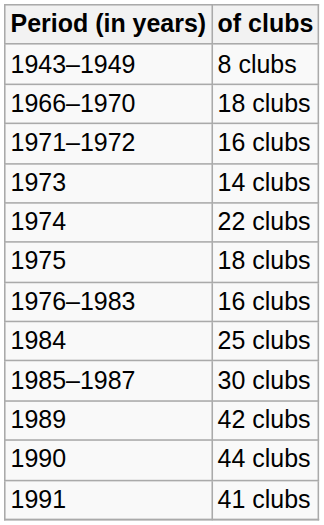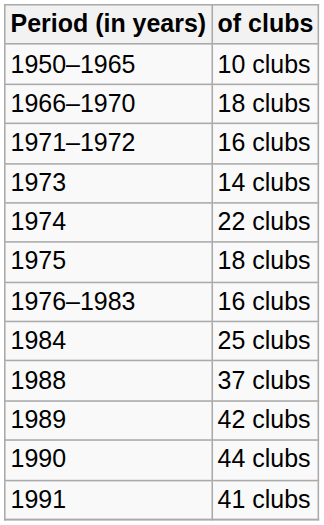 <table class="wikitable sortable mw-collapsible">
 <tr>
 <th>Period (in years)</th>
 <th> of clubs</th>
 </tr>
 <tr>
-<td>1943–1949</td>
-<td>8 clubs</td>
+<td>1950–1965</td>
+<td>10 clubs</td>
 </tr>
 <tr>
 <td>1966–1970</td>
 <td>18 clubs</td>
 </tr>
 <tr>
 <td>1971–1972</td>
 <td>16 clubs</td>
 </tr>
 <tr>
 <td>1973</td>
 <td>14 clubs</td>
 </tr>
 <tr>
 <td>1974</td>
 <td>22 clubs</td>
 </tr>
 <tr>
 <td>1975</td>
 <td>18 clubs</td>
 </tr>
 <tr>
 <td>1976–1983</td>
 <td>16 clubs</td>
 </tr>
 <tr>
 <td>1984</td>
 <td>25 clubs</td>
 </tr>
 <tr>
-<td>1985–1987</td>
-<td>30 clubs</td>
+<td>1988</td>
+<td>37 clubs</td>
 </tr>
 <tr>
 <td>1989</td>
 <td>42 clubs</td>
 </tr>
 <tr>
 <td>1990</td>
 <td>44 clubs</td>
 </tr>
 <tr>
 <td>1991</td>
 <td>41 clubs</td>
 </tr>
 <tr>
 </tr>
 </table>
